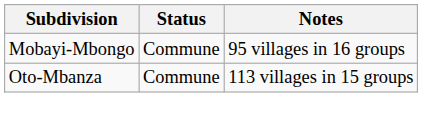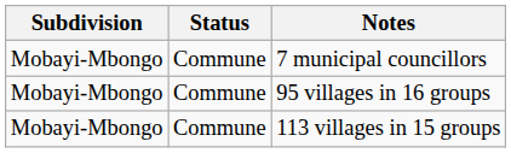 <table class="wikitable">
 <tr>
 <th>Subdivision</th>
 <th>Status</th>
 <th>Notes</th>
 </tr>
 <tr>
 <td>Mobayi-Mbongo</td>
 <td>Commune</td>
+<td>7 municipal councillors</td>
+</tr>
+<tr>
+<td>Mobayi-Mbongo</td>
+<td>Commune</td>
 <td>95 villages in 16 groups</td>
 </tr>
 <tr>
-<td>Oto-Mbanza</td>
+<td>Mobayi-Mbongo</td>
 <td>Commune</td>
 <td>113 villages in 15 groups</td>
 </tr>
 </table>
